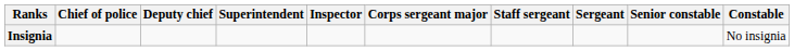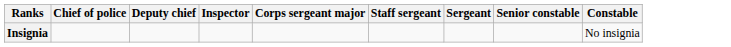 <table class="wikitable">
 <tr>
 <th>Ranks</th>
 <th>Chief of police</th>
 <th>Deputy chief</th>
-<th>Superintendent</th>
 <th>Inspector</th>
 <th>Corps sergeant major</th>
 <th>Staff sergeant</th>
 <th>Sergeant</th>
 <th>Senior constable</th>
 <th>Constable</th>
 </tr>
 <tr>
 <th>Insignia</th>
 <td></td>
 <td></td>
 <td></td>
 <td></td>
 <td></td>
 <td></td>
 <td></td>
-<td></td>
 <td>No insignia</td>
 </tr>
 </table>
